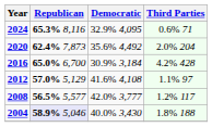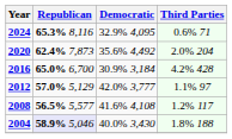 <table class="wikitable" style="float:right; font-size:95%;">
 <tr>
 <th>Year</th>
 <th><a href='#'>Republican</a></th>
 <th><a href='#'>Democratic</a></th>
 <th><a href='#'>Third Parties</a></th>
 </tr>
 <tr>
 <td style="text-align:center;" ><strong><a href='#'>2024</a></strong></td>
 <td style="text-align:center;" ><strong>65.3%</strong> <em>8,116</em></td>
 <td style="text-align:center;" >32.9%  <em>4,095</em></td>
 <td style="text-align:center; background:honeyDew;">0.6% <em>71</em></td>
 </tr>
 <tr>
 <td style="text-align:center;" ><strong><a href='#'>2020</a></strong></td>
 <td style="text-align:center;" ><strong>62.4%</strong> <em>7,873</em></td>
 <td style="text-align:center;" >35.6%  <em>4,492</em></td>
 <td style="text-align:center; background:honeyDew;">2.0% <em>204</em></td>
 </tr>
 <tr>
 <td style="text-align:center;" ><strong><a href='#'>2016</a></strong></td>
 <td style="text-align:center;" ><strong>65.0%</strong> <em>6,700</em></td>
 <td style="text-align:center;" >30.9% <em>3,184</em></td>
 <td style="text-align:center; background:honeyDew;">4.2% <em>428</em></td>
 </tr>
 <tr>
 <td style="text-align:center;" ><strong><a href='#'>2012</a></strong></td>
 <td style="text-align:center;" ><strong>57.0%</strong> <em>5,129</em></td>
-<td style="text-align:center;" >41.6%  <em>4,108</em></td>
+<td style="text-align:center;" >42.0%  <em>3,777</em></td>
 <td style="text-align:center; background:honeyDew;">1.1% <em>97</em></td>
 </tr>
 <tr>
 <td style="text-align:center;" ><strong><a href='#'>2008</a></strong></td>
 <td style="text-align:center;" ><strong>56.5%</strong> <em>5,577</em></td>
-<td style="text-align:center;" >42.0%  <em>3,777</em></td>
+<td style="text-align:center;" >41.6%  <em>4,108</em></td>
 <td style="text-align:center; background:honeyDew;">1.2% <em>117</em></td>
 </tr>
 <tr>
 <td style="text-align:center;" ><strong><a href='#'>2004</a></strong></td>
 <td style="background: lavender; text-align:center;" ><strong>58.9%</strong> <em>5,046</em></td>
 <td style="text-align:center;" >40.0%   <em>3,430</em></td>
 <td style="text-align:center; background:honeyDew;">1.8% <em>188</em></td>
 </tr>
 <tr>
 </tr>
 </table>
